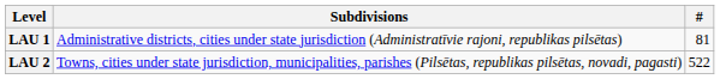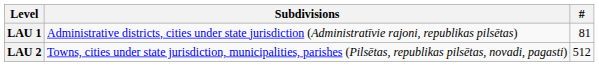 <table class="wikitable">
 <tr>
 <th>Level</th>
 <th>Subdivisions</th>
 <th>#</th>
 </tr>
 <tr>
 <th>LAU 1</th>
 <td><a href='#'>Administrative districts,  cities under state jurisdiction</a> (<em>Administratīvie rajoni, republikas pilsētas</em>)</td>
 <td align="right">81</td>
 </tr>
 <tr>
 <th>LAU 2</th>
 <td><a href='#'>Towns, cities under state jurisdiction, municipalities, parishes</a> (<em>Pilsētas, republikas pilsētas, novadi, pagasti</em>)</td>
-<td align="right">522</td>
+<td align="right">512</td>
 </tr>
 </table>
